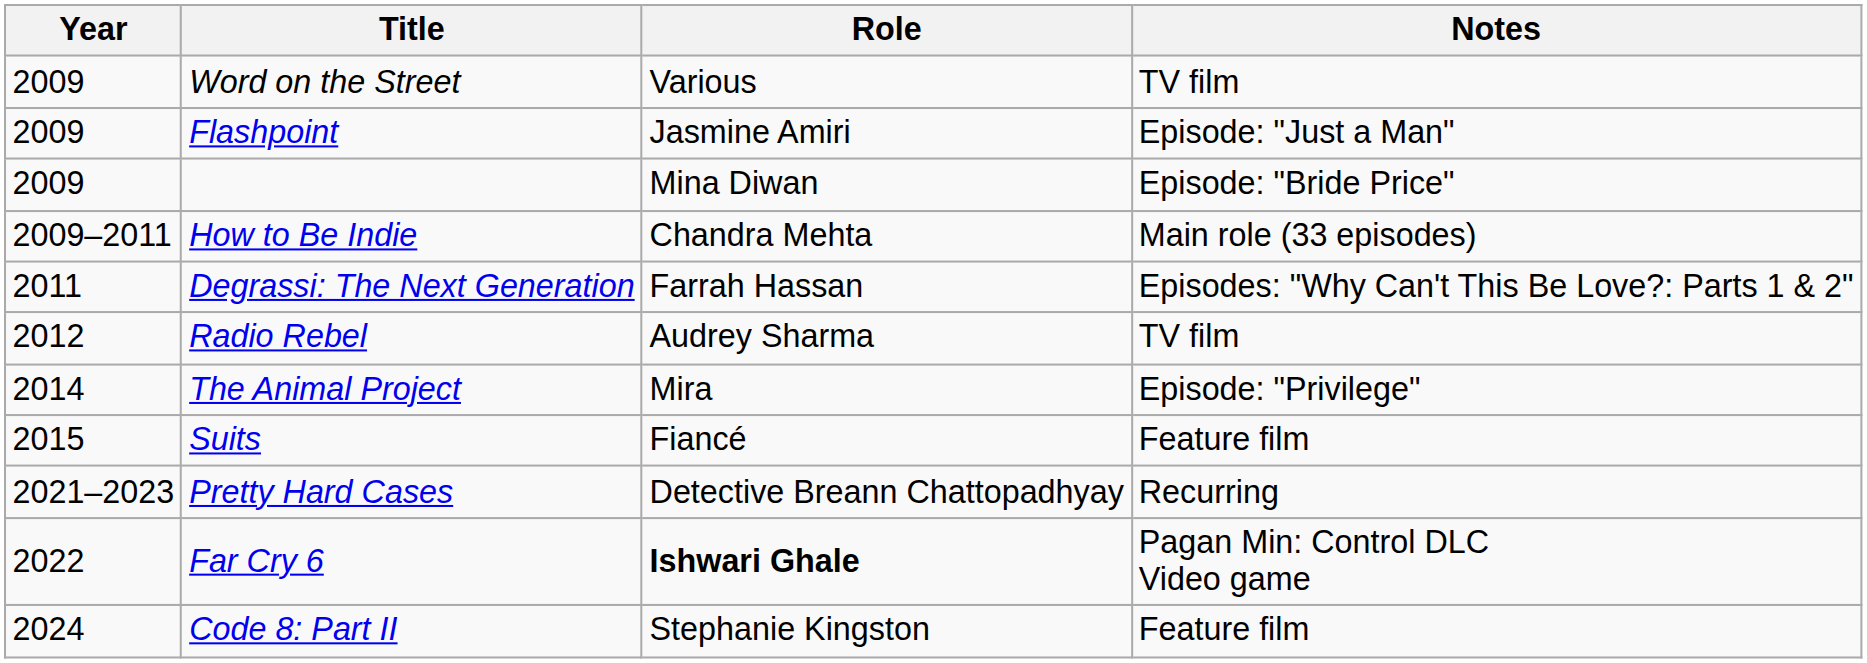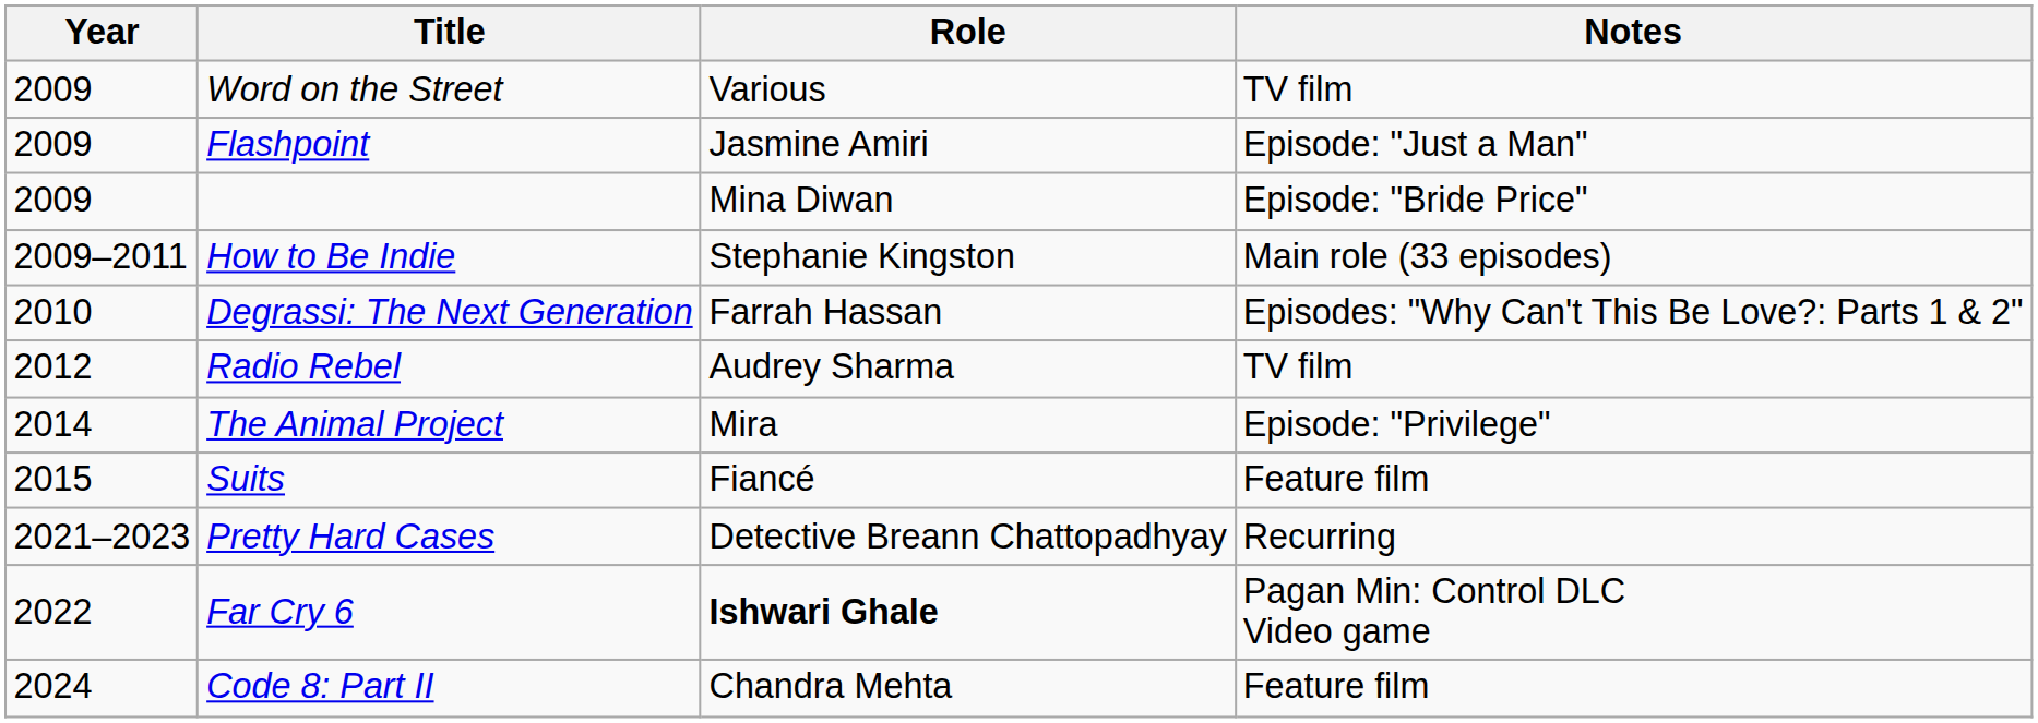 <table class="wikitable sortable">
 <tr>
 <th>Year</th>
 <th>Title</th>
 <th>Role</th>
 <th class="unsortable">Notes</th>
 </tr>
 <tr>
 <td>2009</td>
 <td><em>Word on the Street</em></td>
 <td>Various</td>
 <td>TV film</td>
 </tr>
 <tr>
 <td>2009</td>
 <td><em><a href='#'>Flashpoint</a></em></td>
 <td>Jasmine Amiri</td>
 <td>Episode: "Just a Man"</td>
 </tr>
 <tr>
 <td>2009</td>
 <td><em></em></td>
 <td>Mina Diwan</td>
 <td>Episode: "Bride Price"</td>
 </tr>
 <tr>
 <td>2009–2011</td>
 <td><em><a href='#'>How to Be Indie</a></em></td>
-<td>Chandra Mehta</td>
+<td>Stephanie Kingston</td>
 <td>Main role (33 episodes)</td>
 </tr>
 <tr>
-<td>2011</td>
+<td>2010</td>
 <td><em><a href='#'>Degrassi: The Next Generation</a></em></td>
 <td>Farrah Hassan</td>
 <td>Episodes: "Why Can't This Be Love?: Parts 1 & 2"</td>
 </tr>
 <tr>
 <td>2012</td>
 <td><em><a href='#'>Radio Rebel</a></em></td>
 <td>Audrey Sharma</td>
 <td>TV film</td>
 </tr>
 <tr>
 <td>2014</td>
 <td><em><a href='#'>The Animal Project</a></em></td>
 <td>Mira</td>
 <td>Episode: "Privilege"</td>
 </tr>
 <tr>
 <td>2015</td>
 <td><em><a href='#'>Suits</a></em></td>
 <td>Fiancé</td>
 <td>Feature film</td>
 </tr>
 <tr>
 <td>2021–2023</td>
 <td><em><a href='#'>Pretty Hard Cases</a></em></td>
 <td>Detective Breann Chattopadhyay</td>
 <td>Recurring</td>
 </tr>
 <tr>
 <td>2022</td>
 <td><em><a href='#'>Far Cry 6</a></em></td>
 <td><strong>Ishwari Ghale</strong></td>
 <td>Pagan Min: Control DLC<br>Video game</td>
 </tr>
 <tr>
 <td>2024</td>
 <td><em><a href='#'>Code 8: Part II</a></em></td>
-<td>Stephanie Kingston</td>
+<td>Chandra Mehta</td>
 <td>Feature film</td>
 </tr>
 </table>
